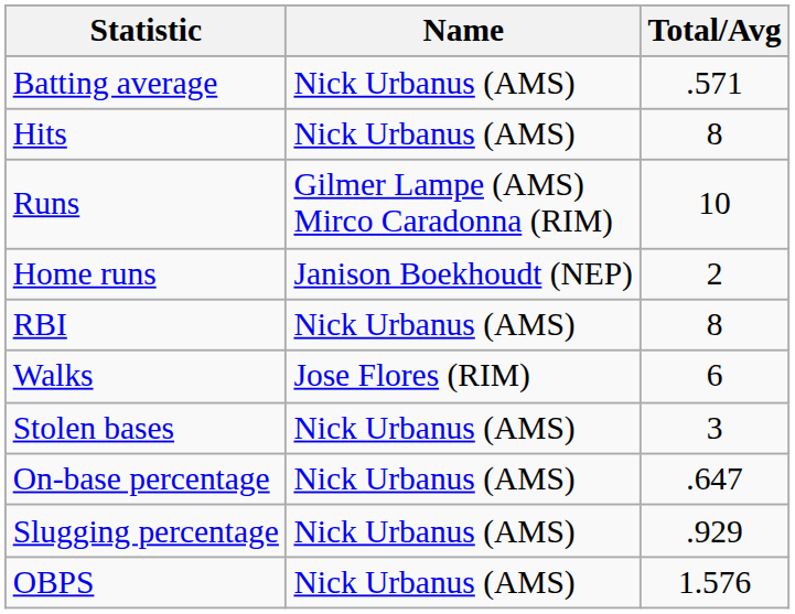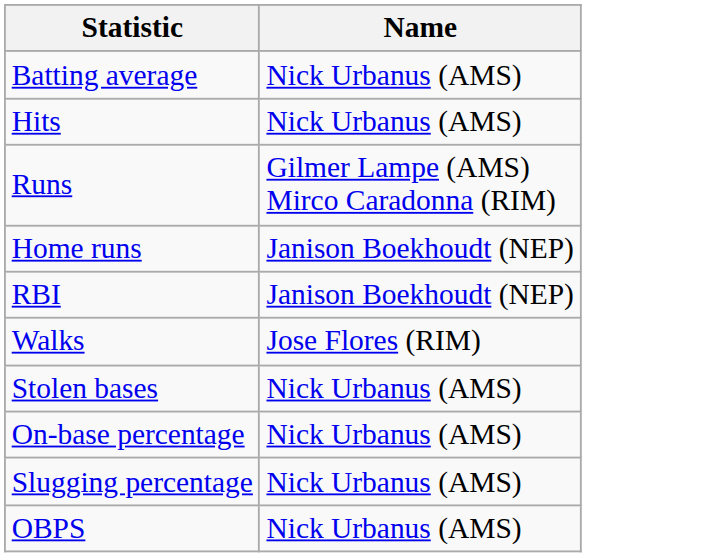 <table class=wikitable>
 <tr>
 <th>Statistic</th>
 <th>Name</th>
-<th>Total/Avg</th>
 </tr>
 <tr>
 <td><a href='#'>Batting average</a></td>
 <td> <a href='#'>Nick Urbanus</a> (AMS)</td>
-<td align=center>.571</td>
 </tr>
 <tr>
 <td><a href='#'>Hits</a></td>
 <td> <a href='#'>Nick Urbanus</a> (AMS)</td>
-<td align=center>8</td>
 </tr>
 <tr>
 <td><a href='#'>Runs</a></td>
 <td> <a href='#'>Gilmer Lampe</a> (AMS) <br>  <a href='#'>Mirco Caradonna</a> (RIM)</td>
-<td align=center>10</td>
 </tr>
 <tr>
 <td><a href='#'>Home runs</a></td>
 <td> <a href='#'>Janison Boekhoudt</a> (NEP)</td>
-<td align=center>2</td>
 </tr>
 <tr>
 <td><a href='#'>RBI</a></td>
-<td> <a href='#'>Nick Urbanus</a> (AMS)</td>
-<td align=center>8</td>
+<td>  <a href='#'>Janison Boekhoudt</a> (NEP)</td>
 </tr>
 <tr>
 <td><a href='#'>Walks</a></td>
 <td> <a href='#'>Jose Flores</a> (RIM)</td>
-<td align=center>6</td>
 </tr>
 <tr>
 <td><a href='#'>Stolen bases</a></td>
 <td> <a href='#'>Nick Urbanus</a> (AMS)</td>
-<td align=center>3</td>
 </tr>
 <tr>
 <td><a href='#'>On-base percentage</a></td>
 <td> <a href='#'>Nick Urbanus</a> (AMS)</td>
-<td align=center>.647</td>
 </tr>
 <tr>
 <td><a href='#'>Slugging percentage</a></td>
 <td> <a href='#'>Nick Urbanus</a> (AMS)</td>
-<td align=center>.929</td>
 </tr>
 <tr>
 <td><a href='#'>OBPS</a></td>
 <td> <a href='#'>Nick Urbanus</a> (AMS)</td>
-<td align=center>1.576</td>
 </tr>
 </table>
